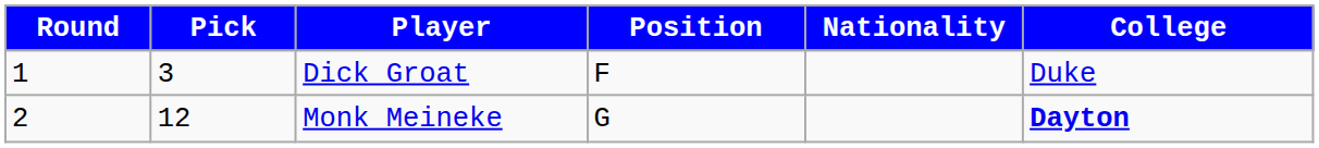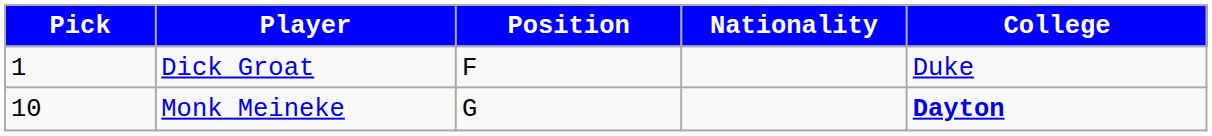 <table class="wikitable sortable sortable">
 <tr>
-<th style="background:#0000FF; color:white" width="10%">Round</th>
 <th style="background:#0000FF; color:white" width="10%">Pick</th>
 <th style="background:#0000FF; color:white" width="20%">Player</th>
 <th style="background:#0000FF; color:white" width="15%">Position</th>
 <th style="background:#0000FF; color:white" width="15%">Nationality</th>
 <th style="background:#0000FF; color:white" width="20%">College</th>
 </tr>
 <tr>
 <td>1</td>
-<td>3</td>
 <td><a href='#'>Dick Groat</a></td>
 <td>F</td>
 <td></td>
 <td><a href='#'>Duke</a></td>
 </tr>
 <tr>
-<td>2</td>
-<td>12</td>
+<td>10</td>
 <td><a href='#'>Monk Meineke</a></td>
 <td>G</td>
 <td></td>
 <td><strong><a href='#'>Dayton</a></strong></td>
 </tr>
 </table>
